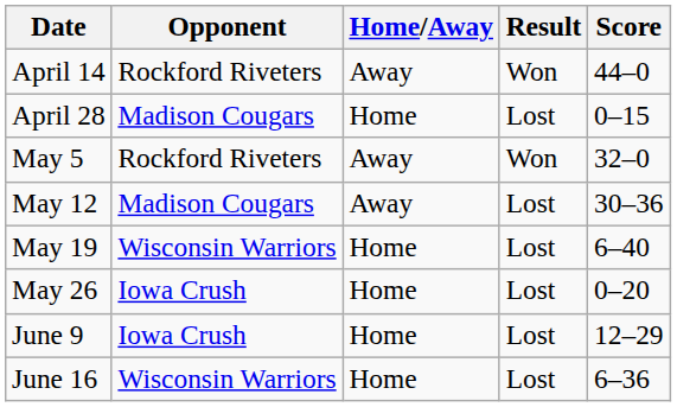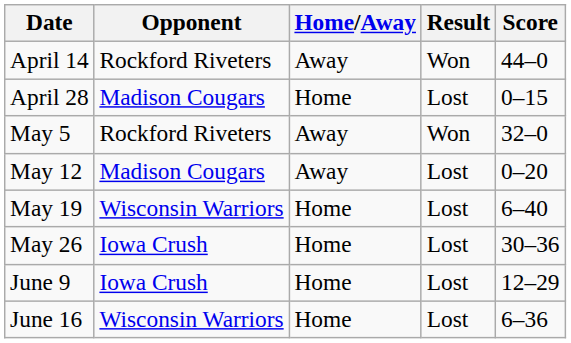 <table class="wikitable">
 <tr>
 <th>Date</th>
 <th>Opponent</th>
 <th><a href='#'>Home</a>/<a href='#'>Away</a></th>
 <th>Result</th>
 <th>Score</th>
 </tr>
 <tr>
 <td>April 14</td>
 <td>Rockford Riveters</td>
 <td>Away</td>
 <td>Won</td>
 <td>44–0</td>
 </tr>
 <tr>
 <td>April 28</td>
 <td><a href='#'>Madison Cougars</a></td>
 <td>Home</td>
 <td>Lost</td>
 <td>0–15</td>
 </tr>
 <tr>
 <td>May 5</td>
 <td>Rockford Riveters</td>
 <td>Away</td>
 <td>Won</td>
 <td>32–0</td>
 </tr>
 <tr>
 <td>May 12</td>
 <td><a href='#'>Madison Cougars</a></td>
 <td>Away</td>
 <td>Lost</td>
-<td>30–36</td>
+<td>0–20</td>
 </tr>
 <tr>
 <td>May 19</td>
 <td><a href='#'>Wisconsin Warriors</a></td>
 <td>Home</td>
 <td>Lost</td>
 <td>6–40</td>
 </tr>
 <tr>
 <td>May 26</td>
 <td><a href='#'>Iowa Crush</a></td>
 <td>Home</td>
 <td>Lost</td>
-<td>0–20</td>
+<td>30–36</td>
 </tr>
 <tr>
 <td>June 9</td>
 <td><a href='#'>Iowa Crush</a></td>
 <td>Home</td>
 <td>Lost</td>
 <td>12–29</td>
 </tr>
 <tr>
 <td>June 16</td>
 <td><a href='#'>Wisconsin Warriors</a></td>
 <td>Home</td>
 <td>Lost</td>
 <td>6–36</td>
 </tr>
 </table>
